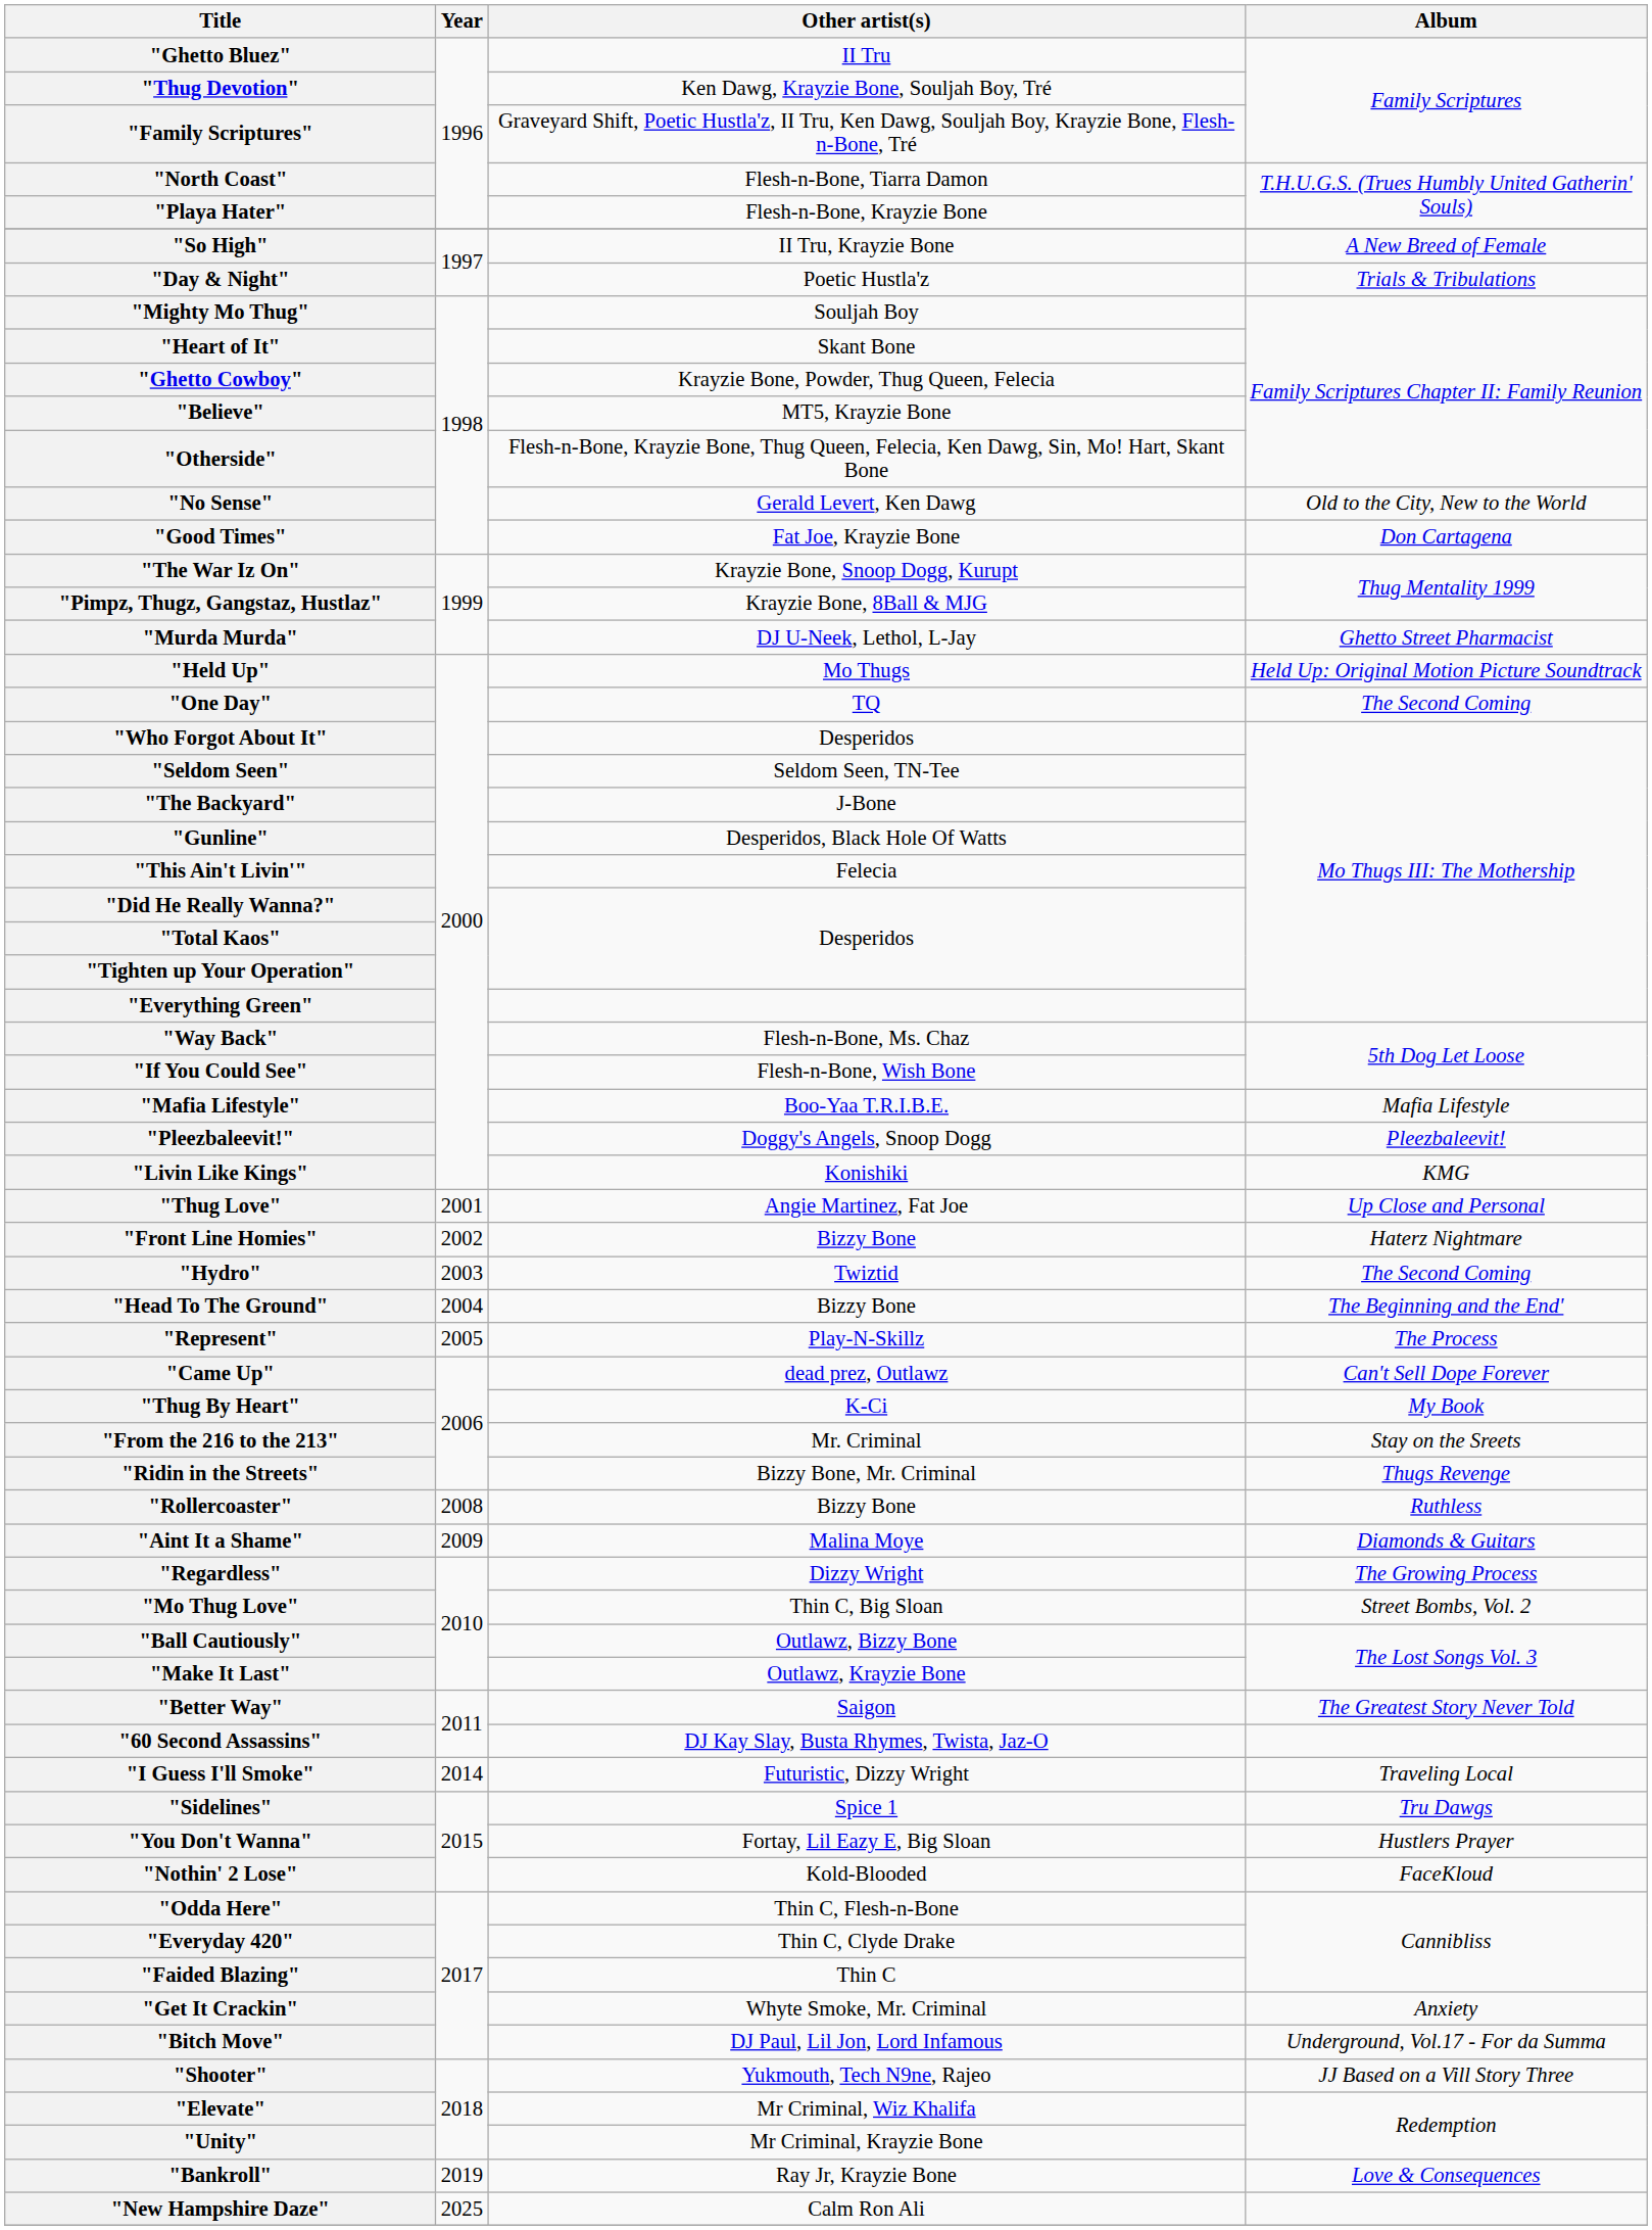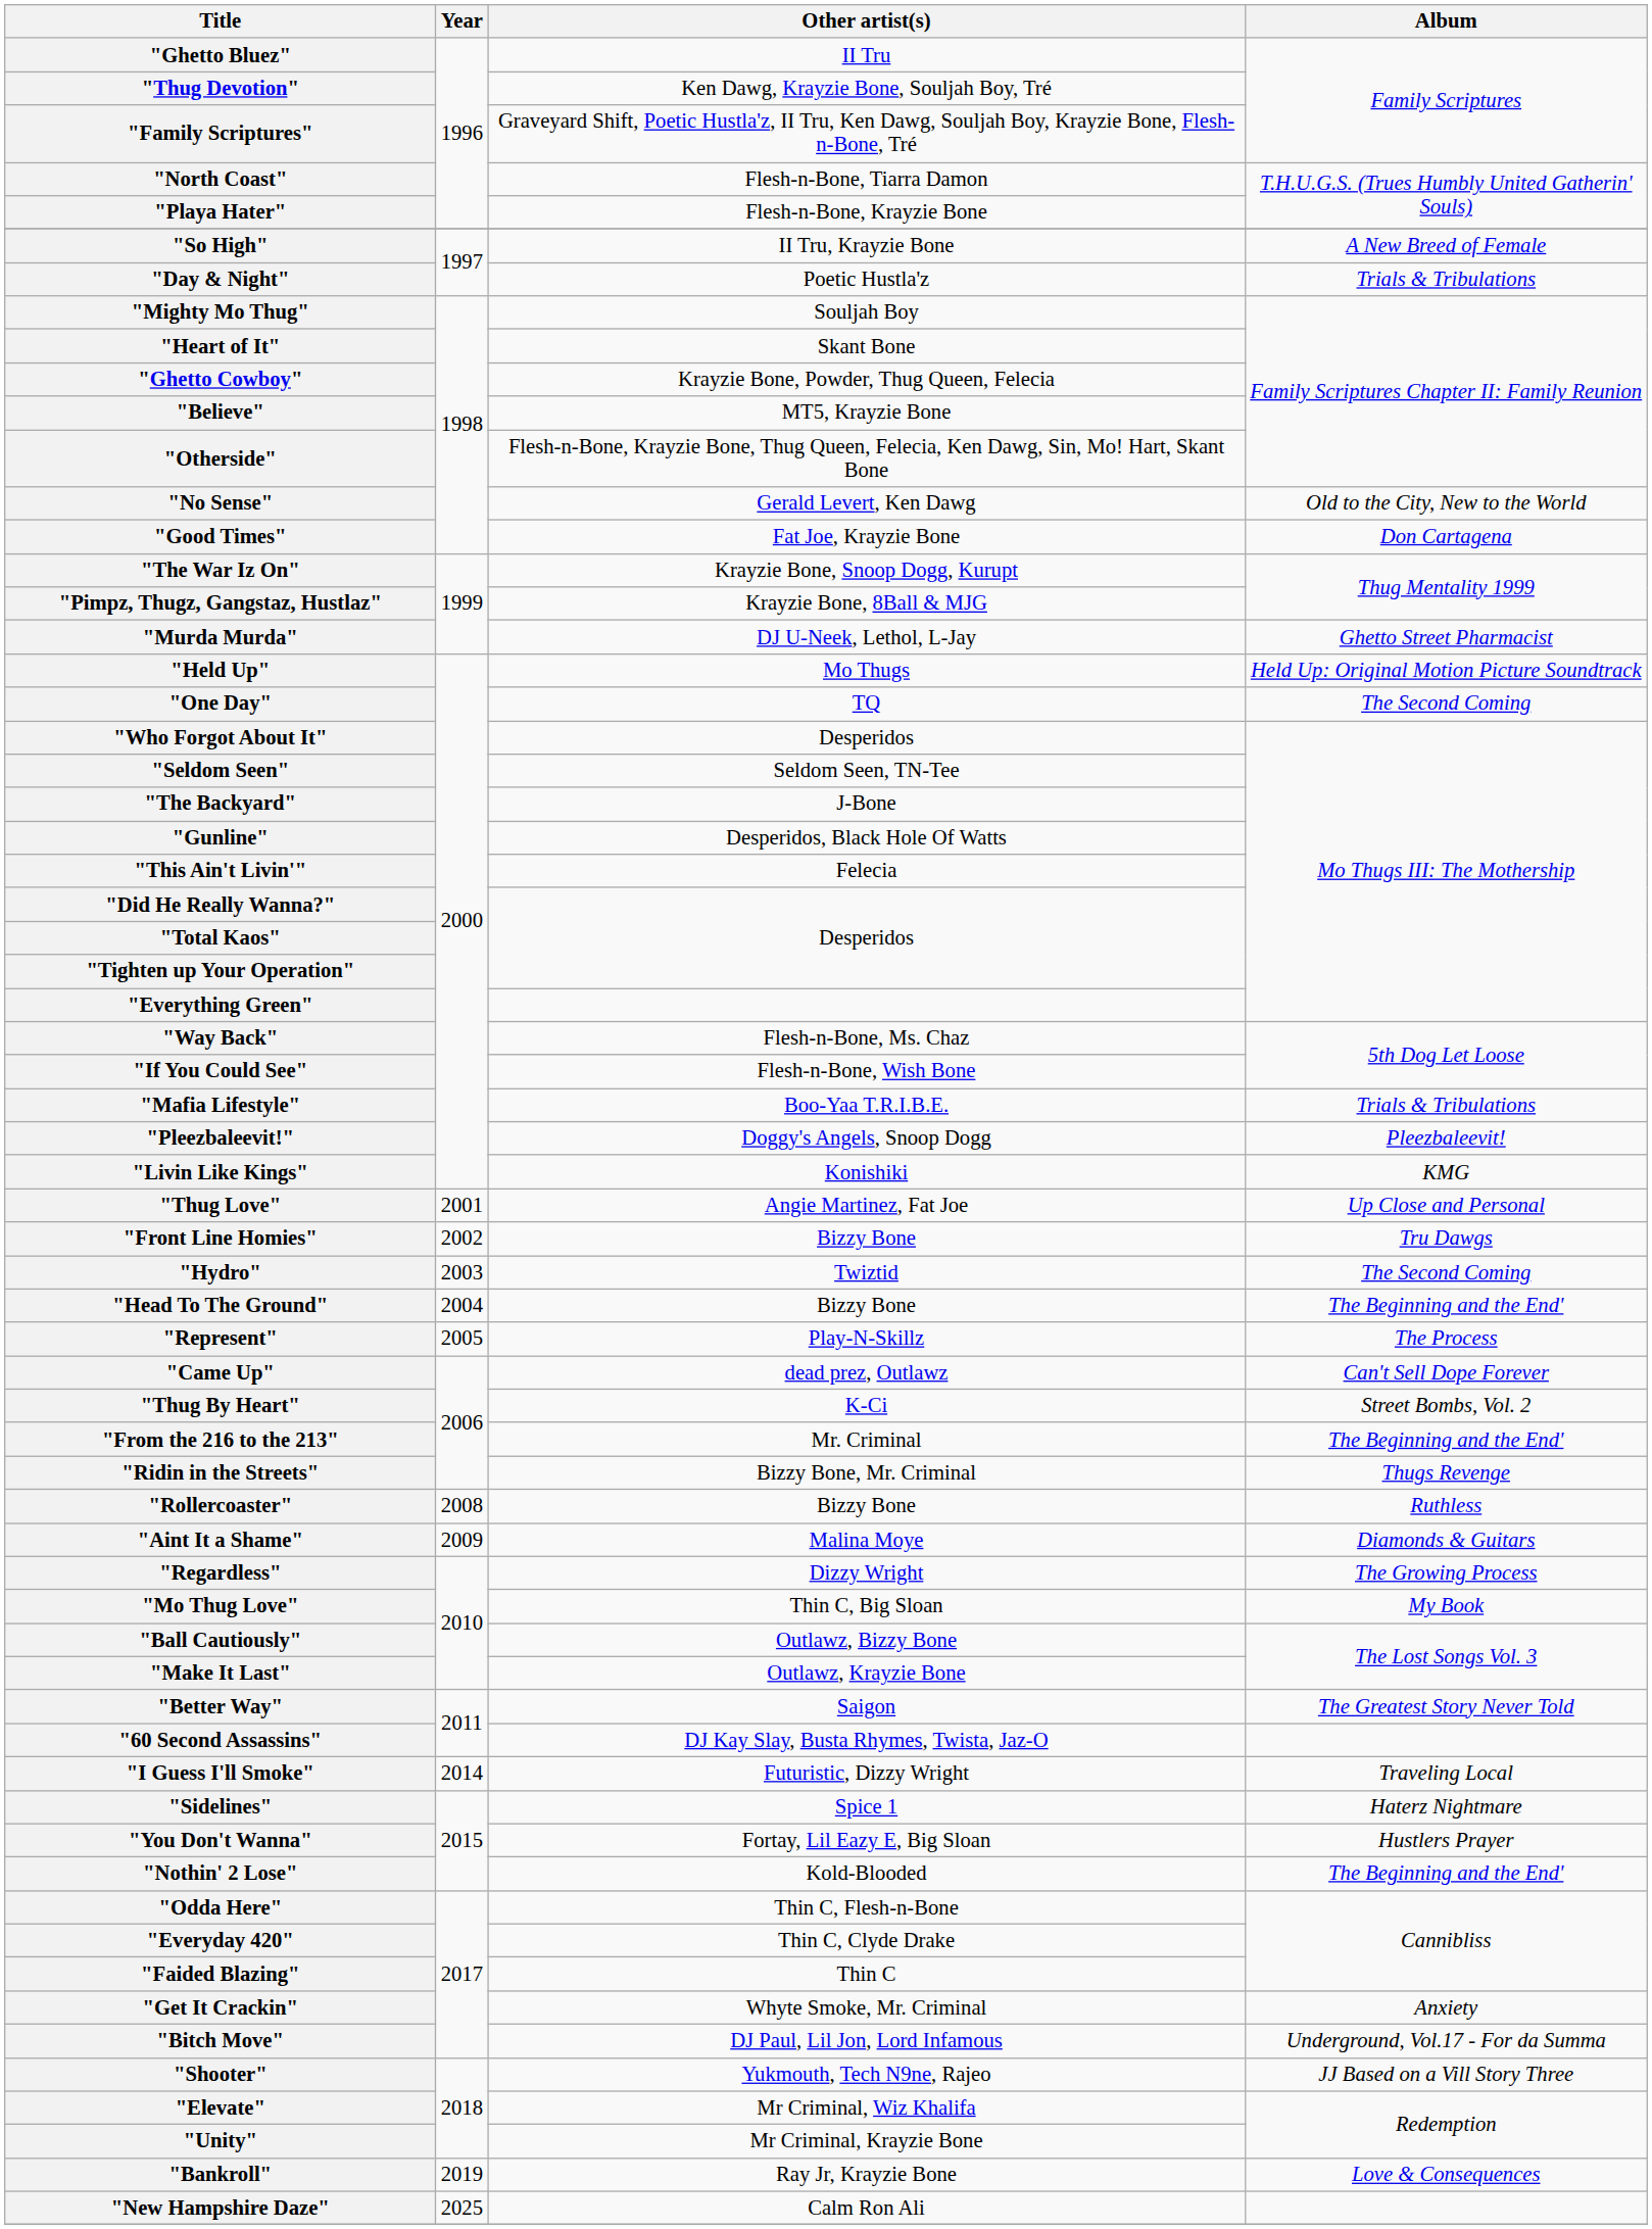 <table class="wikitable plainrowheaders" style="text-align:center;">
 <tr>
 <th scope="col" style="width:20em;">Title</th>
 <th scope="col">Year</th>
 <th scope="col">Other artist(s)</th>
 <th scope="col">Album</th>
 </tr>
 <tr>
 <th scope="row">"Ghetto Bluez"</th>
 <td rowspan="5">1996</td>
 <td><a href='#'>II Tru</a></td>
 <td rowspan="3"><em><a href='#'>Family Scriptures</a></em></td>
 </tr>
 <tr>
 <th scope="row">"<a href='#'>Thug Devotion</a>"</th>
 <td>Ken Dawg, <a href='#'>Krayzie Bone</a>, Souljah Boy, Tré</td>
 </tr>
 <tr>
 <th scope="row">"Family Scriptures"</th>
 <td>Graveyard Shift, <a href='#'>Poetic Hustla'z</a>, II Tru, Ken Dawg, Souljah Boy, Krayzie Bone, <a href='#'>Flesh-n-Bone</a>, Tré</td>
 </tr>
 <tr>
 <th scope="row">"North Coast"</th>
 <td>Flesh-n-Bone, Tiarra Damon</td>
 <td rowspan="2"><em><a href='#'>T.H.U.G.S. (Trues Humbly United Gatherin' Souls)</a></em></td>
 </tr>
 <tr>
 <th scope="row">"Playa Hater"</th>
 <td>Flesh-n-Bone, Krayzie Bone</td>
 </tr>
 <tr>
 </tr>
 <tr>
 <th scope="row">"So High"</th>
 <td rowspan="2">1997</td>
 <td>II Tru, Krayzie Bone</td>
 <td><em><a href='#'>A New Breed of Female</a></em></td>
 </tr>
 <tr>
 <th scope="row">"Day & Night"</th>
 <td>Poetic Hustla'z</td>
 <td><em><a href='#'>Trials & Tribulations</a></em></td>
 </tr>
 <tr>
 <th scope="row">"Mighty Mo Thug"</th>
 <td rowspan="7">1998</td>
 <td>Souljah Boy</td>
 <td rowspan="5"><em><a href='#'>Family Scriptures Chapter II: Family Reunion</a></em></td>
 </tr>
 <tr>
 <th scope="row">"Heart of It"</th>
 <td>Skant Bone</td>
 </tr>
 <tr>
 <th scope="row">"<a href='#'>Ghetto Cowboy</a>"</th>
 <td>Krayzie Bone, Powder, Thug Queen, Felecia</td>
 </tr>
 <tr>
 <th scope="row">"Believe"</th>
 <td>MT5, Krayzie Bone</td>
 </tr>
 <tr>
 <th scope="row">"Otherside"</th>
 <td>Flesh-n-Bone, Krayzie Bone, Thug Queen, Felecia, Ken Dawg, Sin, Mo! Hart, Skant Bone</td>
 </tr>
 <tr>
 <th scope="row">"No Sense"</th>
 <td><a href='#'>Gerald Levert</a>, Ken Dawg</td>
 <td><em>Old to the City, New to the World</em></td>
 </tr>
 <tr>
 <th scope="row">"Good Times"</th>
 <td><a href='#'>Fat Joe</a>, Krayzie Bone</td>
 <td><em><a href='#'>Don Cartagena</a></em></td>
 </tr>
 <tr>
 <th scope="row">"The War Iz On"</th>
 <td rowspan="3">1999</td>
 <td>Krayzie Bone, <a href='#'>Snoop Dogg</a>, <a href='#'>Kurupt</a></td>
 <td rowspan="2"><em><a href='#'>Thug Mentality 1999</a></em></td>
 </tr>
 <tr>
 <th scope="row">"Pimpz, Thugz, Gangstaz, Hustlaz"</th>
 <td>Krayzie Bone, <a href='#'>8Ball & MJG</a></td>
 </tr>
 <tr>
 <th scope="row">"Murda Murda"</th>
 <td><a href='#'>DJ U-Neek</a>, Lethol, L-Jay</td>
 <td><em><a href='#'>Ghetto Street Pharmacist</a></em></td>
 </tr>
 <tr>
 <th scope="row">"Held Up"</th>
 <td rowspan="16">2000</td>
 <td><a href='#'>Mo Thugs</a></td>
 <td><em><a href='#'>Held Up: Original Motion Picture Soundtrack</a></em></td>
 </tr>
 <tr>
 <th scope="row">"One Day"</th>
 <td><a href='#'>TQ</a></td>
 <td><em><a href='#'>The Second Coming</a></em></td>
 </tr>
 <tr>
 <th scope="row">"Who Forgot About It"</th>
 <td>Desperidos</td>
 <td rowspan="9"><em><a href='#'>Mo Thugs III: The Mothership</a></em></td>
 </tr>
 <tr>
 <th scope="row">"Seldom Seen"</th>
 <td>Seldom Seen, TN-Tee</td>
 </tr>
 <tr>
 <th scope="row">"The Backyard"</th>
 <td>J-Bone</td>
 </tr>
 <tr>
 <th scope="row">"Gunline"</th>
 <td>Desperidos, Black Hole Of Watts</td>
 </tr>
 <tr>
 <th scope="row">"This Ain't Livin'"</th>
 <td>Felecia</td>
 </tr>
 <tr>
 <th scope="row">"Did He Really Wanna?"</th>
 <td rowspan="3">Desperidos</td>
 </tr>
 <tr>
 <th scope="row">"Total Kaos"</th>
 </tr>
 <tr>
 <th scope="row">"Tighten up Your Operation"</th>
 </tr>
 <tr>
 <th scope="row">"Everything Green"</th>
 <td></td>
 </tr>
 <tr>
 <th scope="row">"Way Back"</th>
 <td>Flesh-n-Bone, Ms. Chaz</td>
 <td rowspan="2"><em><a href='#'>5th Dog Let Loose</a></em></td>
 </tr>
 <tr>
 <th scope="row">"If You Could See"</th>
 <td>Flesh-n-Bone, <a href='#'>Wish Bone</a></td>
 </tr>
 <tr>
 <th scope="row">"Mafia Lifestyle"</th>
 <td><a href='#'>Boo-Yaa T.R.I.B.E.</a></td>
-<td><em>Mafia Lifestyle</em></td>
+<td><em><a href='#'>Trials & Tribulations</a></em></td>
 </tr>
 <tr>
 <th scope="row">"Pleezbaleevit!"</th>
 <td><a href='#'>Doggy's Angels</a>, Snoop Dogg</td>
 <td><em><a href='#'>Pleezbaleevit!</a></em></td>
 </tr>
 <tr>
 <th scope="row">"Livin Like Kings"</th>
 <td><a href='#'>Konishiki</a></td>
 <td><em>KMG</em></td>
 </tr>
 <tr>
 <th scope="row">"Thug Love"</th>
 <td>2001</td>
 <td><a href='#'>Angie Martinez</a>, Fat Joe</td>
 <td><em><a href='#'>Up Close and Personal</a></em></td>
 </tr>
 <tr>
 <th scope="row">"Front Line Homies"</th>
 <td>2002</td>
 <td><a href='#'>Bizzy Bone</a></td>
-<td><em>Haterz Nightmare</em></td>
+<td><em><a href='#'>Tru Dawgs</a></em></td>
 </tr>
 <tr>
 <th scope="row">"Hydro"</th>
 <td>2003</td>
 <td><a href='#'>Twiztid</a></td>
 <td><em><a href='#'>The Second Coming</a></em></td>
 </tr>
 <tr>
 <th scope="row">"Head To The Ground"</th>
 <td>2004</td>
 <td>Bizzy Bone</td>
 <td><em><a href='#'>The Beginning and the End'</a></em></td>
 </tr>
 <tr>
 <th scope="row">"Represent"</th>
 <td>2005</td>
 <td><a href='#'>Play-N-Skillz</a></td>
 <td><em><a href='#'>The Process</a></em></td>
 </tr>
 <tr>
 <th scope="row">"Came Up"</th>
 <td rowspan="4">2006</td>
 <td><a href='#'>dead prez</a>, <a href='#'>Outlawz</a></td>
 <td><em><a href='#'>Can't Sell Dope Forever</a></em></td>
 </tr>
 <tr>
 <th scope="row">"Thug By Heart"</th>
 <td><a href='#'>K-Ci</a></td>
-<td><em><a href='#'>My Book</a></em></td>
+<td><em>Street Bombs, Vol. 2</em></td>
 </tr>
 <tr>
 <th scope="row">"From the 216 to the 213"</th>
 <td>Mr. Criminal</td>
-<td><em>Stay on the Sreets</em></td>
+<td><em><a href='#'>The Beginning and the End'</a></em></td>
 </tr>
 <tr>
 <th scope="row">"Ridin in the Streets"</th>
 <td>Bizzy Bone, Mr. Criminal</td>
 <td><em><a href='#'>Thugs Revenge</a></em></td>
 </tr>
 <tr>
 <th scope="row">"Rollercoaster"</th>
 <td>2008</td>
 <td>Bizzy Bone</td>
 <td><em><a href='#'>Ruthless</a></em></td>
 </tr>
 <tr>
 <th scope="row">"Aint It a Shame"</th>
 <td>2009</td>
 <td><a href='#'>Malina Moye</a></td>
 <td><em><a href='#'>Diamonds & Guitars</a></em></td>
 </tr>
 <tr>
 <th scope="row">"Regardless"</th>
 <td rowspan="4">2010</td>
 <td><a href='#'>Dizzy Wright</a></td>
 <td><em><a href='#'>The Growing Process</a></em></td>
 </tr>
 <tr>
 <th scope="row">"Mo Thug Love"</th>
 <td>Thin C, Big Sloan</td>
-<td><em>Street Bombs, Vol. 2</em></td>
+<td><em><a href='#'>My Book</a></em></td>
 </tr>
 <tr>
 <th scope="row">"Ball Cautiously"</th>
 <td><a href='#'>Outlawz</a>, <a href='#'>Bizzy Bone</a></td>
 <td rowspan="2"><em><a href='#'>The Lost Songs Vol. 3</a></em></td>
 </tr>
 <tr>
 <th scope="row">"Make It Last"</th>
 <td><a href='#'>Outlawz</a>, <a href='#'>Krayzie Bone</a></td>
 </tr>
 <tr>
 <th scope="row">"Better Way"</th>
 <td rowspan="2">2011</td>
 <td><a href='#'>Saigon</a></td>
 <td><em><a href='#'>The Greatest Story Never Told</a></em></td>
 </tr>
 <tr>
 <th scope="row">"60 Second Assassins"</th>
 <td><a href='#'>DJ Kay Slay</a>, <a href='#'>Busta Rhymes</a>, <a href='#'>Twista</a>, <a href='#'>Jaz-O</a></td>
 <td></td>
 </tr>
 <tr>
 <th scope="row">"I Guess I'll Smoke"</th>
 <td>2014</td>
 <td><a href='#'>Futuristic</a>, Dizzy Wright</td>
 <td><em>Traveling Local</em></td>
 </tr>
 <tr>
 <th scope="row">"Sidelines"</th>
 <td rowspan="3">2015</td>
 <td><a href='#'>Spice 1</a></td>
-<td><em><a href='#'>Tru Dawgs</a></em></td>
+<td><em>Haterz Nightmare</em></td>
 </tr>
 <tr>
 <th scope="row">"You Don't Wanna"</th>
 <td>Fortay, <a href='#'>Lil Eazy E</a>, Big Sloan</td>
 <td><em>Hustlers Prayer</em></td>
 </tr>
 <tr>
 <th scope="row">"Nothin' 2 Lose"</th>
 <td>Kold-Blooded</td>
-<td><em>FaceKloud</em></td>
+<td><em><a href='#'>The Beginning and the End'</a></em></td>
 </tr>
 <tr>
 <th scope="row">"Odda Here"</th>
 <td rowspan="5">2017</td>
 <td>Thin C, Flesh-n-Bone</td>
 <td rowspan="3"><em>Cannibliss</em></td>
 </tr>
 <tr>
 <th scope="row">"Everyday 420"</th>
 <td>Thin C, Clyde Drake</td>
 </tr>
 <tr>
 <th scope="row">"Faided Blazing"</th>
 <td>Thin C</td>
 </tr>
 <tr>
 <th scope="row">"Get It Crackin"</th>
 <td>Whyte Smoke, Mr. Criminal</td>
 <td><em>Anxiety</em></td>
 </tr>
 <tr>
 <th scope="row">"Bitch Move"</th>
 <td><a href='#'>DJ Paul</a>, <a href='#'>Lil Jon</a>, <a href='#'>Lord Infamous</a></td>
 <td><em>Underground, Vol.17 - For da Summa</em></td>
 </tr>
 <tr>
 <th scope="row">"Shooter"</th>
 <td rowspan="3">2018</td>
 <td><a href='#'>Yukmouth</a>, <a href='#'>Tech N9ne</a>, Rajeo</td>
 <td><em>JJ Based on a Vill Story Three</em></td>
 </tr>
 <tr>
 <th scope="row">"Elevate"</th>
 <td>Mr Criminal, <a href='#'>Wiz Khalifa</a></td>
 <td rowspan="2"><em>Redemption</em></td>
 </tr>
 <tr>
 <th scope="row">"Unity"</th>
 <td>Mr Criminal, Krayzie Bone</td>
 </tr>
 <tr>
 <th scope="row">"Bankroll"</th>
 <td rowspan="1">2019</td>
 <td>Ray Jr, Krayzie Bone</td>
 <td><em><a href='#'>Love & Consequences</a></em></td>
 </tr>
 <tr>
 <th scope="row">"New Hampshire Daze"</th>
 <td rowspan="1">2025</td>
 <td>Calm Ron Ali</td>
 <td></td>
 </tr>
 <tr>
 </tr>
 </table>
